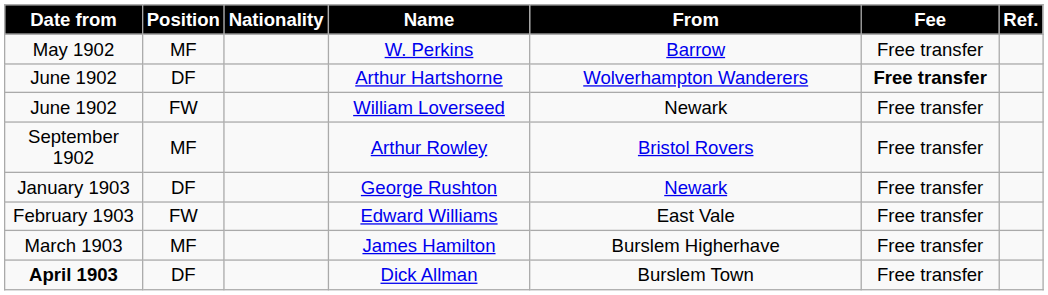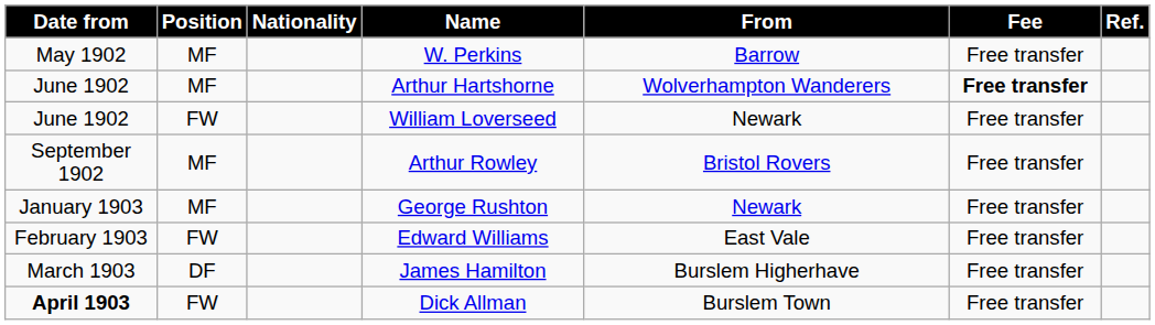 <table class="wikitable" style="text-align:center; font-size:90%; ">
 <tr>
 <th style="background:#000000; color:white; width:100px;">Date from</th>
 <th style="background:#000000; color:white; width:50px;">Position</th>
 <th style="background:#000000; color:white; width:50px;">Nationality</th>
 <th style="background:#000000; color:white; width:150px;">Name</th>
 <th style="background:#000000; color:white; width:250px;">From</th>
 <th style="background:#000000; color:white; width:100px;">Fee</th>
 <th style="background:#000000; color:white; width:25px;">Ref.</th>
 </tr>
 <tr>
 <td>May 1902</td>
 <td>MF</td>
 <td></td>
 <td><a href='#'>W. Perkins</a></td>
 <td><a href='#'>Barrow</a></td>
 <td>Free transfer</td>
 <td></td>
 </tr>
 <tr>
 <td>June 1902</td>
-<td>DF</td>
+<td>MF</td>
 <td></td>
 <td><a href='#'>Arthur Hartshorne</a></td>
 <td><a href='#'>Wolverhampton Wanderers</a></td>
 <td><strong>Free transfer</strong></td>
 <td></td>
 </tr>
 <tr>
 <td>June 1902</td>
 <td>FW</td>
 <td></td>
 <td><a href='#'>William Loverseed</a></td>
 <td>Newark</td>
 <td>Free transfer</td>
 <td></td>
 </tr>
 <tr>
 <td>September 1902</td>
 <td>MF</td>
 <td></td>
 <td><a href='#'>Arthur Rowley</a></td>
 <td><a href='#'>Bristol Rovers</a></td>
 <td>Free transfer</td>
 <td></td>
 </tr>
 <tr>
 <td>January 1903</td>
-<td>DF</td>
+<td>MF</td>
 <td></td>
 <td><a href='#'>George Rushton</a></td>
 <td><a href='#'>Newark</a></td>
 <td>Free transfer</td>
 <td></td>
 </tr>
 <tr>
 <td>February 1903</td>
 <td>FW</td>
 <td></td>
 <td><a href='#'>Edward Williams</a></td>
 <td>East Vale</td>
 <td>Free transfer</td>
 <td></td>
 </tr>
 <tr>
 <td>March 1903</td>
-<td>MF</td>
+<td>DF</td>
 <td></td>
 <td><a href='#'>James Hamilton</a></td>
 <td>Burslem Higherhave</td>
 <td>Free transfer</td>
 <td></td>
 </tr>
 <tr>
 <td><strong>April 1903</strong></td>
-<td>DF</td>
+<td>FW</td>
 <td></td>
 <td><a href='#'>Dick Allman</a></td>
 <td>Burslem Town</td>
 <td>Free transfer</td>
 <td></td>
 </tr>
 </table>
